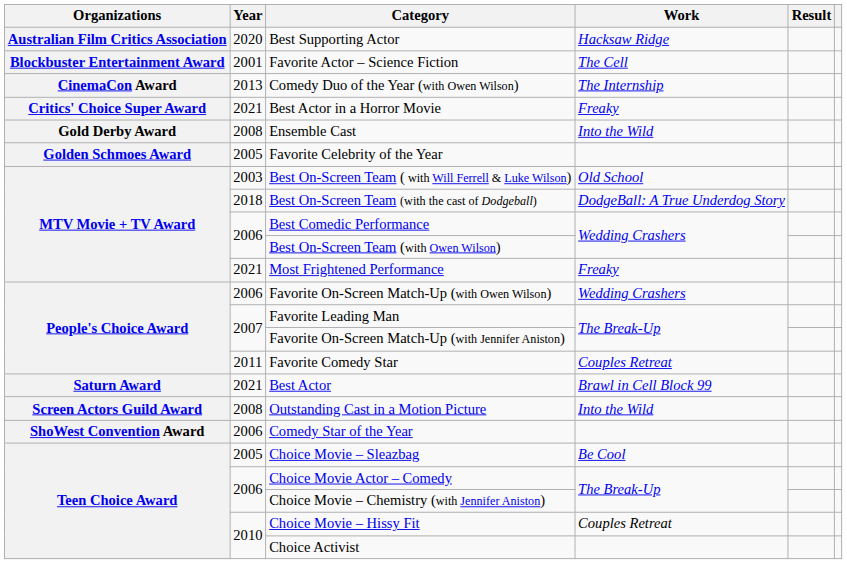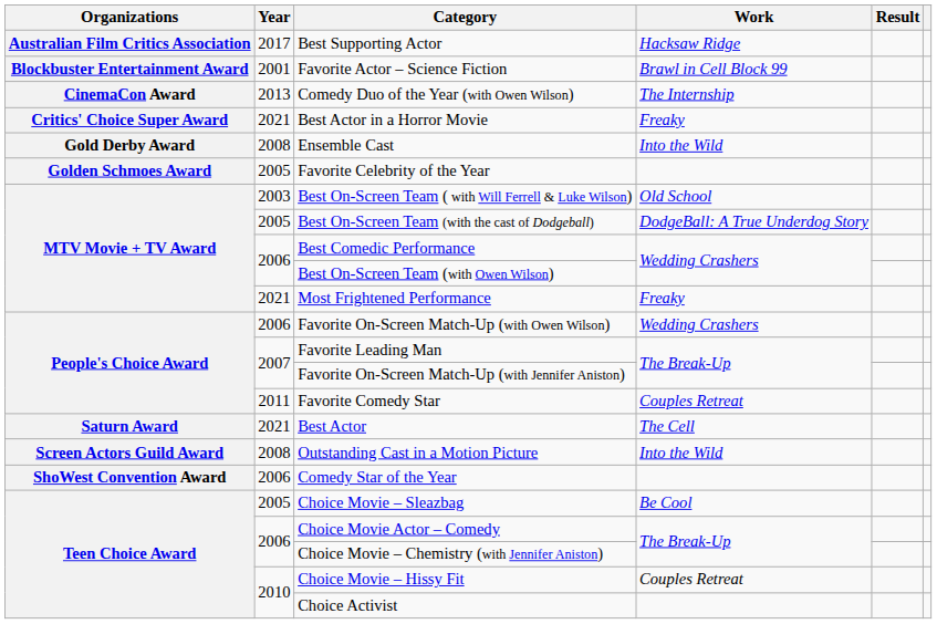 <table class= "wikitable plainrowheaders sortable">
 <tr>
 <th>Organizations</th>
 <th scope="col">Year</th>
 <th scope="col">Category</th>
 <th scope="col">Work</th>
 <th scope="col">Result</th>
 <th scope="col" class="unsortable"></th>
 </tr>
 <tr>
 <th rowspan="1" scope="row"><a href='#'>Australian Film Critics Association</a></th>
-<td style="text-align:center;">2020</td>
+<td style="text-align:center;">2017</td>
 <td>Best Supporting Actor</td>
 <td><em><a href='#'>Hacksaw Ridge</a></em></td>
 <td></td>
 <td></td>
 </tr>
 <tr>
 <th rowspan="1" scope="row"><a href='#'>Blockbuster Entertainment Award</a></th>
 <td style="text-align:center;">2001</td>
 <td>Favorite Actor – Science Fiction</td>
-<td><em><a href='#'>The Cell</a></em></td>
+<td><em><a href='#'>Brawl in Cell Block 99</a></em></td>
 <td></td>
 <td></td>
 </tr>
 <tr>
 <th rowspan="1" scope="row"><a href='#'>CinemaCon</a> Award</th>
 <td style="text-align:center;">2013</td>
 <td>Comedy Duo of the Year (<small>with Owen Wilson</small>)</td>
 <td><em><a href='#'>The Internship</a></em></td>
 <td></td>
 <td></td>
 </tr>
 <tr>
 <th rowspan="1" scope="row"><a href='#'>Critics' Choice Super Award</a></th>
 <td style="text-align:center;">2021</td>
 <td>Best Actor in a Horror Movie</td>
 <td><em><a href='#'>Freaky</a></em></td>
 <td></td>
 <td></td>
 </tr>
 <tr>
 <th rowspan="1" scope="row">Gold Derby Award</th>
 <td style="text-align:center;">2008</td>
 <td>Ensemble Cast</td>
 <td rowspan="1"><em><a href='#'>Into the Wild</a></em></td>
 <td></td>
 <td></td>
 </tr>
 <tr>
 <th rowspan="1" scope="row"><a href='#'>Golden Schmoes Award</a></th>
 <td style="text-align:center;">2005</td>
 <td>Favorite Celebrity of the Year</td>
 <td></td>
 <td></td>
 <td></td>
 </tr>
 <tr>
 <th rowspan="5" scope="row"><a href='#'>MTV Movie + TV Award</a></th>
 <td style="text-align:center;">2003</td>
 <td><a href='#'>Best On-Screen Team</a> (<small> with <a href='#'>Will Ferrell</a> & <a href='#'>Luke Wilson</a></small>)</td>
 <td><em><a href='#'>Old School</a></em></td>
 <td></td>
 <td></td>
 </tr>
 <tr>
-<td style="text-align:center;">2018</td>
+<td style="text-align:center;">2005</td>
 <td><a href='#'>Best On-Screen Team</a> <small>(with the cast of <em>Dodgeball</em>) </small></td>
 <td><em><a href='#'>DodgeBall: A True Underdog Story</a></em></td>
 <td></td>
 <td></td>
 </tr>
 <tr>
 <td style="text-align:center;", rowspan="2">2006</td>
 <td><a href='#'>Best Comedic Performance</a></td>
 <td rowspan="2"><em><a href='#'>Wedding Crashers</a></em></td>
 <td></td>
 <td></td>
 </tr>
 <tr>
 <td><a href='#'>Best On-Screen Team</a> (<small>with <a href='#'>Owen Wilson</a></small>)</td>
 <td></td>
 <td></td>
 </tr>
 <tr>
 <td style="text-align:center;">2021</td>
 <td><a href='#'>Most Frightened Performance</a></td>
 <td><em><a href='#'>Freaky</a></em></td>
 <td></td>
 <td></td>
 </tr>
 <tr>
 <th rowspan="4" scope="row"><a href='#'>People's Choice Award</a></th>
 <td style="text-align:center;">2006</td>
 <td>Favorite On-Screen Match-Up (<small>with Owen Wilson</small>)</td>
 <td><em><a href='#'>Wedding Crashers</a></em></td>
 <td></td>
 <td></td>
 </tr>
 <tr>
 <td style="text-align:center;", rowspan="2">2007</td>
 <td>Favorite Leading Man</td>
 <td rowspan=2><em><a href='#'>The Break-Up</a></em></td>
 <td></td>
 </tr>
 <tr>
 <td>Favorite On-Screen Match-Up (<small>with Jennifer Aniston</small>)</td>
 <td></td>
 <td></td>
 </tr>
 <tr>
 <td style="text-align:center;">2011</td>
 <td>Favorite Comedy Star</td>
 <td rowspan="1"><em><a href='#'>Couples Retreat</a></em></td>
 <td></td>
 <td></td>
 </tr>
 <tr>
 <th rowspan="1" scope="row"><a href='#'>Saturn Award</a></th>
 <td style="text-align:center;">2021</td>
 <td><a href='#'>Best Actor</a></td>
-<td><em><a href='#'>Brawl in Cell Block 99</a></em></td>
+<td><em><a href='#'>The Cell</a></em></td>
 <td></td>
 <td></td>
 </tr>
 <tr>
 <th rowspan="1" scope="row"><a href='#'>Screen Actors Guild Award</a></th>
 <td style="text-align:center;">2008</td>
 <td><a href='#'>Outstanding Cast in a Motion Picture</a></td>
 <td><em><a href='#'>Into the Wild</a></em></td>
 <td></td>
 <td></td>
 </tr>
 <tr>
 <th rowspan="1" scope="row"><a href='#'>ShoWest Convention</a> Award</th>
 <td style="text-align:center;">2006</td>
 <td><a href='#'>Comedy Star of the Year</a></td>
 <td></td>
 <td></td>
 <td></td>
 </tr>
 <tr>
 <th rowspan="5" scope="row"><a href='#'>Teen Choice Award</a></th>
 <td style="text-align:center;">2005</td>
 <td><a href='#'>Choice Movie – Sleazbag</a></td>
 <td><em><a href='#'>Be Cool</a></em></td>
 <td></td>
 <td></td>
 </tr>
 <tr>
 <td style="text-align:center;", rowspan=2>2006</td>
 <td><a href='#'>Choice Movie Actor – Comedy</a></td>
 <td rowspan="2"><em><a href='#'>The Break-Up</a></em></td>
 <td></td>
 <td></td>
 </tr>
 <tr>
 <td>Choice Movie – Chemistry (<small>with <a href='#'>Jennifer Aniston</a></small>)</td>
 <td></td>
 <td></td>
 </tr>
 <tr>
 <td style="text-align:center;", rowspan=2>2010</td>
 <td><a href='#'>Choice Movie – Hissy Fit</a></td>
 <td><em>Couples Retreat</em></td>
 <td></td>
 <td></td>
 </tr>
 <tr>
 <td>Choice Activist</td>
 <td></td>
 <td></td>
 <td></td>
 </tr>
 </table>
